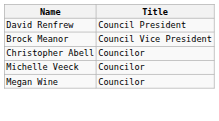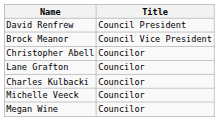 <table class="wikitable">
 <tr>
 <th>Name</th>
 <th>Title</th>
 </tr>
 <tr>
 <td>David Renfrew</td>
 <td>Council President</td>
 </tr>
 <tr>
 <td>Brock Meanor</td>
 <td>Council Vice President</td>
 </tr>
 <tr>
 <td>Christopher Abell</td>
 <td>Councilor</td>
 </tr>
 <tr>
+<td>Lane Grafton</td>
+<td>Councilor</td>
+</tr>
+<tr>
+<td>Charles Kulbacki</td>
+<td>Councilor</td>
+</tr>
+<tr>
 <td>Michelle Veeck</td>
 <td>Councilor</td>
 </tr>
 <tr>
 <td>Megan Wine</td>
 <td>Councilor</td>
 </tr>
 </table>
